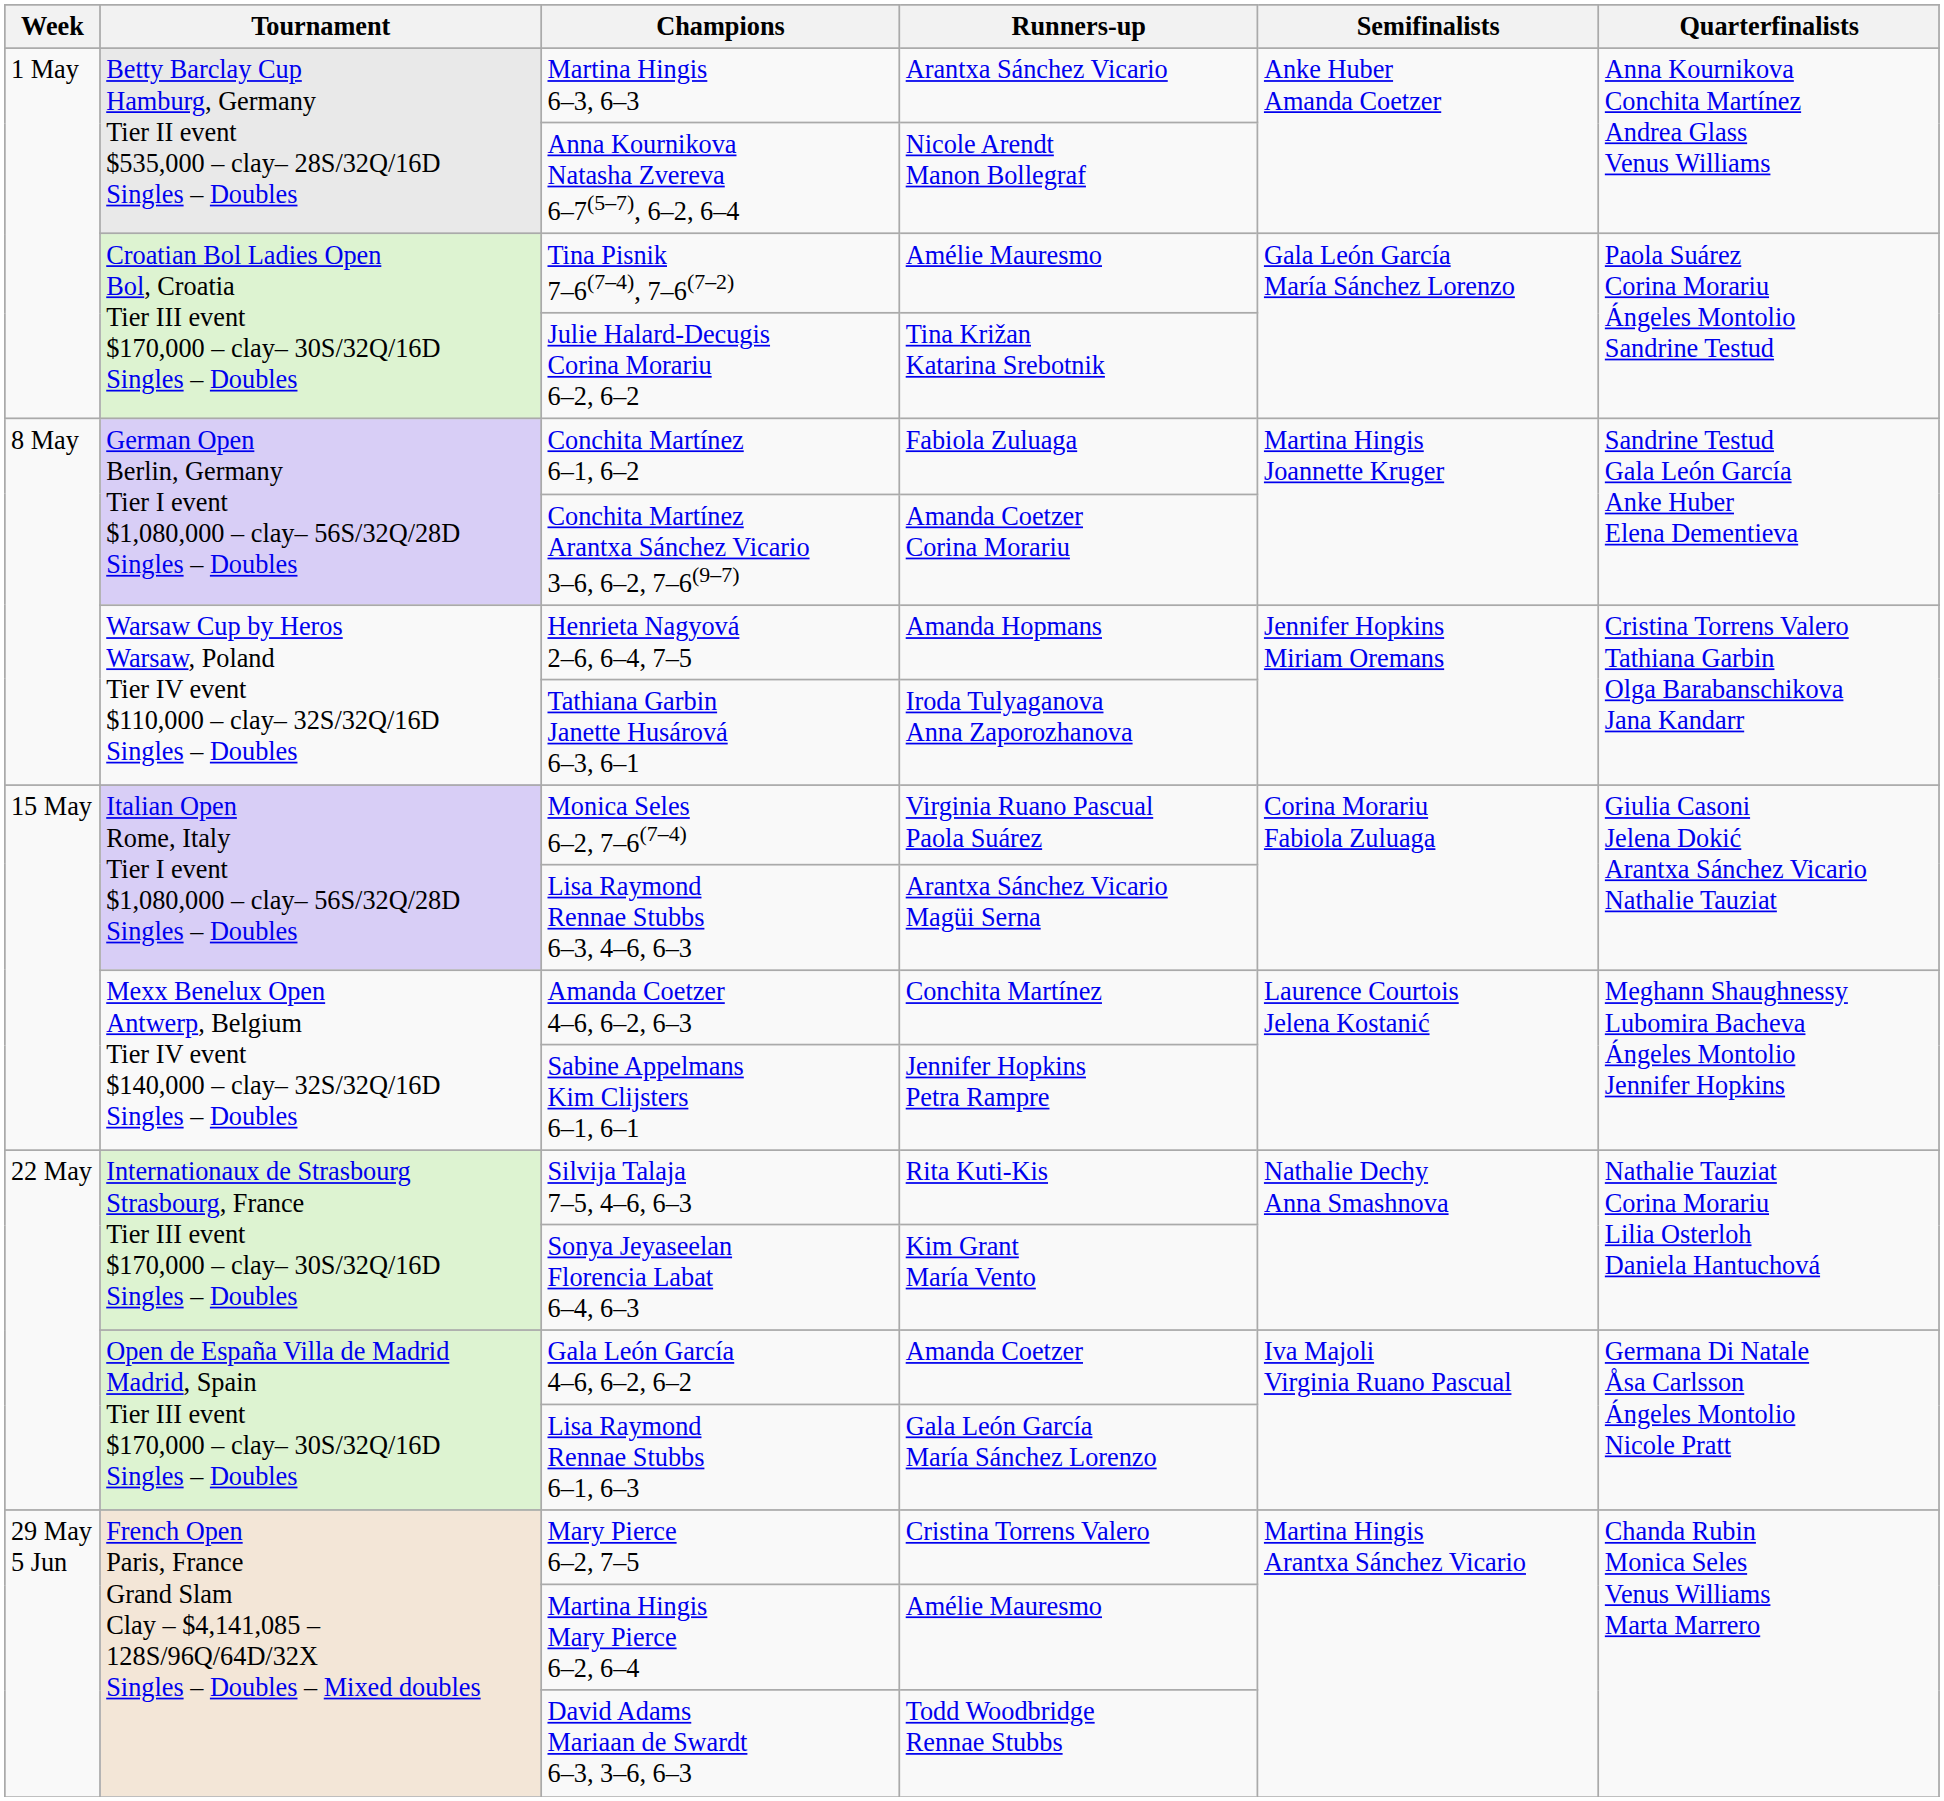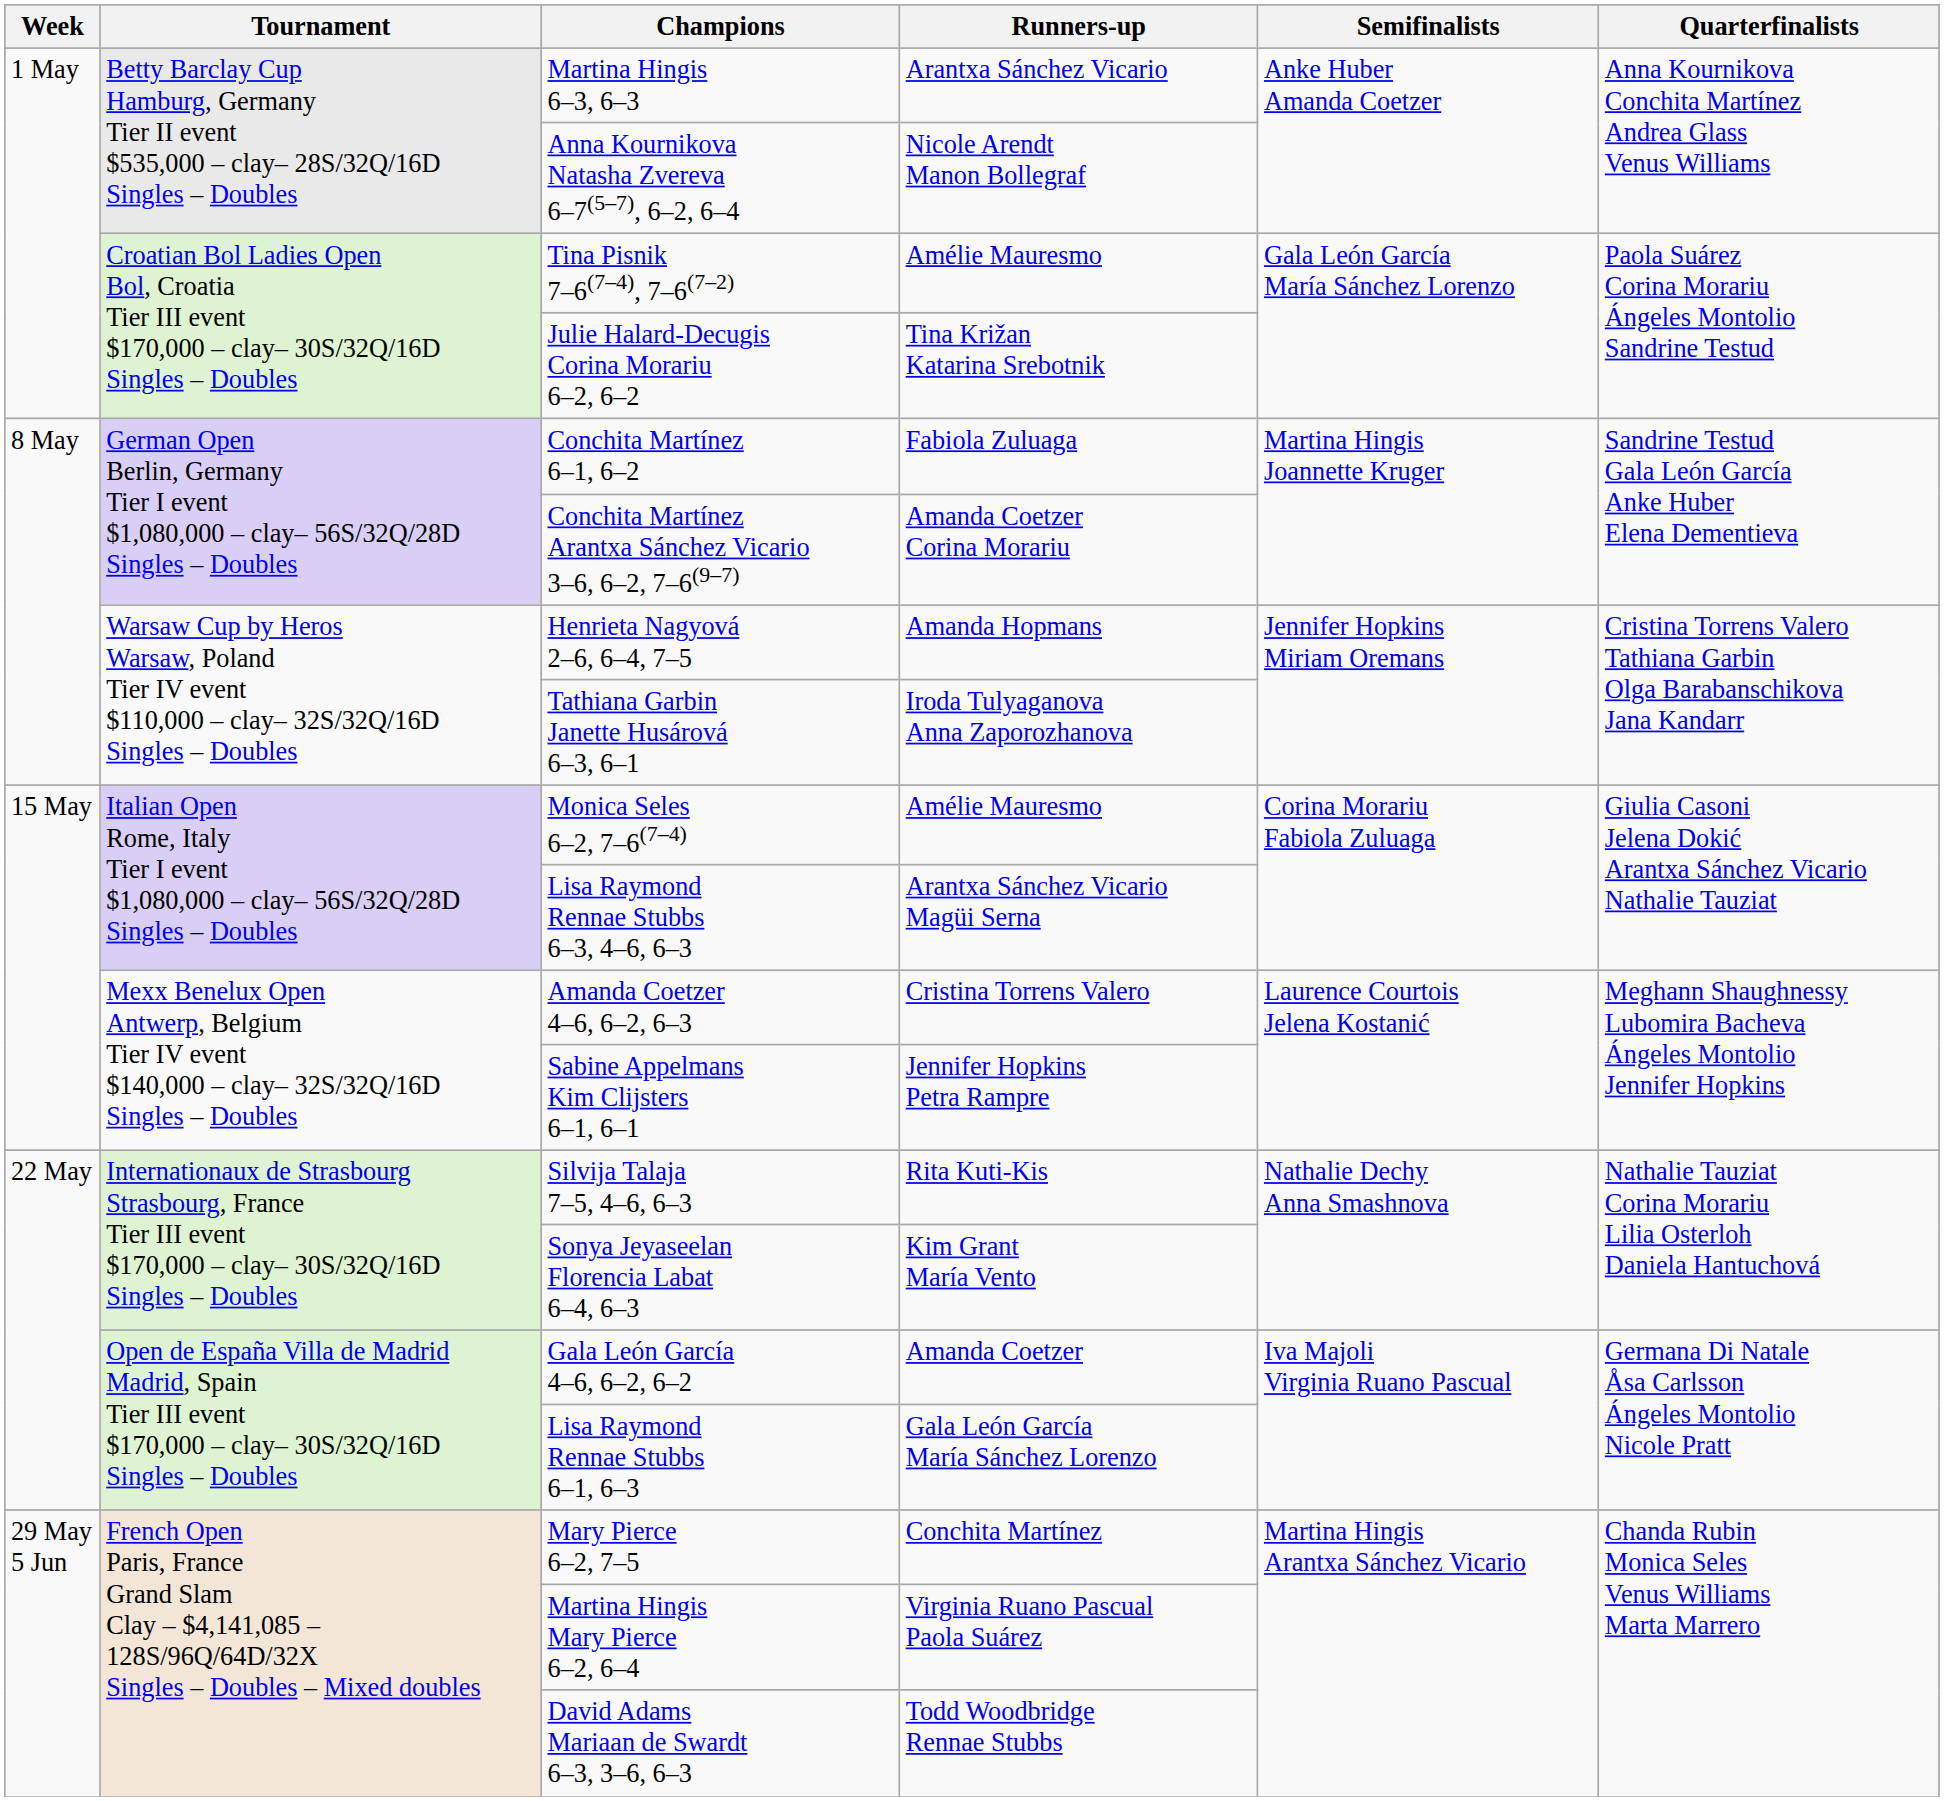 <table class=wikitable style=font-size:95%>
 <tr>
 <th style="width:48px;">Week</th>
 <th style="width:248px;">Tournament</th>
 <th style="width:200px;">Champions</th>
 <th style="width:200px;">Runners-up</th>
 <th style="width:190px;">Semifinalists</th>
 <th style="width:190px;">Quarterfinalists</th>
 </tr>
 <tr valign="top">
 <td rowspan=4>1 May</td>
 <td rowspan=2 bgcolor=#E9E9E9><a href='#'>Betty Barclay Cup</a><br> <a href='#'>Hamburg</a>, Germany <br>Tier II event <br> $535,000 – clay– 28S/32Q/16D<br><a href='#'>Singles</a> – <a href='#'>Doubles</a></td>
 <td> <a href='#'>Martina Hingis</a> <br> 6–3, 6–3</td>
 <td> <a href='#'>Arantxa Sánchez Vicario</a></td>
 <td rowspan=2> <a href='#'>Anke Huber</a><br> <a href='#'>Amanda Coetzer</a></td>
 <td rowspan=2> <a href='#'>Anna Kournikova</a>  <br>  <a href='#'>Conchita Martínez</a> <br> <a href='#'>Andrea Glass</a><br>   <a href='#'>Venus Williams</a></td>
 </tr>
 <tr valign="top">
 <td> <a href='#'>Anna Kournikova</a> <br>  <a href='#'>Natasha Zvereva</a><br>6–7<sup>(5–7)</sup>, 6–2, 6–4</td>
 <td> <a href='#'>Nicole Arendt</a> <br>  <a href='#'>Manon Bollegraf</a></td>
 </tr>
 <tr valign="top">
 <td rowspan=2 bgcolor=#DDF3D1><a href='#'>Croatian Bol Ladies Open</a><br> <a href='#'>Bol</a>, Croatia <br>Tier III event <br> $170,000 – clay– 30S/32Q/16D<br><a href='#'>Singles</a> – <a href='#'>Doubles</a></td>
 <td> <a href='#'>Tina Pisnik</a> <br> 7–6<sup>(7–4)</sup>, 7–6<sup>(7–2)</sup></td>
 <td> <a href='#'>Amélie Mauresmo</a></td>
 <td rowspan=2> <a href='#'>Gala León García</a><br> <a href='#'>María Sánchez Lorenzo</a></td>
 <td rowspan=2> <a href='#'>Paola Suárez</a>  <br>  <a href='#'>Corina Morariu</a> <br> <a href='#'>Ángeles Montolio</a><br>   <a href='#'>Sandrine Testud</a></td>
 </tr>
 <tr valign="top">
 <td> <a href='#'>Julie Halard-Decugis</a> <br>  <a href='#'>Corina Morariu</a><br>6–2, 6–2</td>
 <td> <a href='#'>Tina Križan</a> <br>  <a href='#'>Katarina Srebotnik</a></td>
 </tr>
 <tr valign="top">
 <td rowspan=4>8 May</td>
 <td rowspan=2 bgcolor=#d8cef6><a href='#'>German Open</a><br> Berlin, Germany <br>Tier I event <br> $1,080,000 – clay– 56S/32Q/28D<br><a href='#'>Singles</a> – <a href='#'>Doubles</a></td>
 <td> <a href='#'>Conchita Martínez</a> <br> 6–1, 6–2</td>
 <td> <a href='#'>Fabiola Zuluaga</a></td>
 <td rowspan=2> <a href='#'>Martina Hingis</a><br> <a href='#'>Joannette Kruger</a></td>
 <td rowspan=2> <a href='#'>Sandrine Testud</a>  <br>  <a href='#'>Gala León García</a> <br> <a href='#'>Anke Huber</a><br>   <a href='#'>Elena Dementieva</a></td>
 </tr>
 <tr valign="top">
 <td> <a href='#'>Conchita Martínez</a> <br>  <a href='#'>Arantxa Sánchez Vicario</a><br>3–6, 6–2, 7–6<sup>(9–7)</sup></td>
 <td> <a href='#'>Amanda Coetzer</a> <br>  <a href='#'>Corina Morariu</a></td>
 </tr>
 <tr valign="top">
 <td rowspan=2><a href='#'>Warsaw Cup by Heros</a><br> <a href='#'>Warsaw</a>, Poland <br>Tier IV event <br> $110,000 – clay– 32S/32Q/16D<br><a href='#'>Singles</a> – <a href='#'>Doubles</a></td>
 <td> <a href='#'>Henrieta Nagyová</a> <br>2–6, 6–4, 7–5</td>
 <td> <a href='#'>Amanda Hopmans</a></td>
 <td rowspan=2> <a href='#'>Jennifer Hopkins</a><br> <a href='#'>Miriam Oremans</a></td>
 <td rowspan=2> <a href='#'>Cristina Torrens Valero</a>  <br>  <a href='#'>Tathiana Garbin</a> <br> <a href='#'>Olga Barabanschikova</a><br>   <a href='#'>Jana Kandarr</a></td>
 </tr>
 <tr valign="top">
 <td> <a href='#'>Tathiana Garbin</a> <br>  <a href='#'>Janette Husárová</a><br>6–3, 6–1</td>
 <td> <a href='#'>Iroda Tulyaganova</a> <br>  <a href='#'>Anna Zaporozhanova</a></td>
 </tr>
 <tr valign="top">
 <td rowspan=4>15 May</td>
 <td rowspan=2 bgcolor=#d8cef6><a href='#'>Italian Open</a><br> Rome, Italy <br>Tier I event <br> $1,080,000 – clay– 56S/32Q/28D<br><a href='#'>Singles</a> – <a href='#'>Doubles</a></td>
 <td> <a href='#'>Monica Seles</a> <br> 6–2, 7–6<sup>(7–4)</sup></td>
-<td> <a href='#'>Virginia Ruano Pascual</a> <br>  <a href='#'>Paola Suárez</a></td>
+<td> <a href='#'>Amélie Mauresmo</a></td>
 <td rowspan=2> <a href='#'>Corina Morariu</a><br> <a href='#'>Fabiola Zuluaga</a></td>
 <td rowspan=2> <a href='#'>Giulia Casoni</a>  <br>  <a href='#'>Jelena Dokić</a> <br> <a href='#'>Arantxa Sánchez Vicario</a><br>   <a href='#'>Nathalie Tauziat</a></td>
 </tr>
 <tr valign="top">
 <td> <a href='#'>Lisa Raymond</a> <br>  <a href='#'>Rennae Stubbs</a><br>6–3, 4–6, 6–3</td>
 <td> <a href='#'>Arantxa Sánchez Vicario</a> <br>  <a href='#'>Magüi Serna</a></td>
 </tr>
 <tr valign="top">
 <td rowspan=2><a href='#'>Mexx Benelux Open</a><br> <a href='#'>Antwerp</a>, Belgium <br>Tier IV event <br> $140,000 – clay– 32S/32Q/16D<br><a href='#'>Singles</a> – <a href='#'>Doubles</a></td>
 <td> <a href='#'>Amanda Coetzer</a> <br> 4–6, 6–2, 6–3</td>
-<td> <a href='#'>Conchita Martínez</a></td>
+<td> <a href='#'>Cristina Torrens Valero</a></td>
 <td rowspan=2> <a href='#'>Laurence Courtois</a><br> <a href='#'>Jelena Kostanić</a></td>
 <td rowspan=2> <a href='#'>Meghann Shaughnessy</a>  <br>  <a href='#'>Lubomira Bacheva</a> <br> <a href='#'>Ángeles Montolio</a><br>   <a href='#'>Jennifer Hopkins</a></td>
 </tr>
 <tr valign="top">
 <td> <a href='#'>Sabine Appelmans</a> <br>  <a href='#'>Kim Clijsters</a><br>6–1, 6–1</td>
 <td> <a href='#'>Jennifer Hopkins</a> <br>  <a href='#'>Petra Rampre</a></td>
 </tr>
 <tr valign="top">
 <td rowspan=4>22 May</td>
 <td rowspan=2 bgcolor=#DDF3D1><a href='#'>Internationaux de Strasbourg</a><br> <a href='#'>Strasbourg</a>, France <br>Tier III event <br> $170,000 – clay– 30S/32Q/16D<br><a href='#'>Singles</a> – <a href='#'>Doubles</a></td>
 <td> <a href='#'>Silvija Talaja</a> <br> 7–5, 4–6, 6–3</td>
 <td> <a href='#'>Rita Kuti-Kis</a></td>
 <td rowspan=2> <a href='#'>Nathalie Dechy</a><br> <a href='#'>Anna Smashnova</a></td>
 <td rowspan=2> <a href='#'>Nathalie Tauziat</a>  <br>  <a href='#'>Corina Morariu</a> <br> <a href='#'>Lilia Osterloh</a><br>   <a href='#'>Daniela Hantuchová</a></td>
 </tr>
 <tr valign="top">
 <td> <a href='#'>Sonya Jeyaseelan</a> <br>  <a href='#'>Florencia Labat</a><br>6–4, 6–3</td>
 <td> <a href='#'>Kim Grant</a> <br>  <a href='#'>María Vento</a></td>
 </tr>
 <tr valign="top">
 <td rowspan=2 bgcolor=#DDF3D1><a href='#'>Open de España Villa de Madrid</a><br> <a href='#'>Madrid</a>, Spain <br>Tier III event <br> $170,000 – clay– 30S/32Q/16D<br><a href='#'>Singles</a> – <a href='#'>Doubles</a></td>
 <td> <a href='#'>Gala León García</a> <br> 4–6, 6–2, 6–2</td>
 <td> <a href='#'>Amanda Coetzer</a></td>
 <td rowspan=2> <a href='#'>Iva Majoli</a><br> <a href='#'>Virginia Ruano Pascual</a></td>
 <td rowspan=2> <a href='#'>Germana Di Natale</a>  <br>  <a href='#'>Åsa Carlsson</a> <br> <a href='#'>Ángeles Montolio</a><br>   <a href='#'>Nicole Pratt</a></td>
 </tr>
 <tr valign="top">
 <td> <a href='#'>Lisa Raymond</a> <br>  <a href='#'>Rennae Stubbs</a><br>6–1, 6–3</td>
 <td> <a href='#'>Gala León García</a> <br>  <a href='#'>María Sánchez Lorenzo</a></td>
 </tr>
 <tr valign="top">
 <td rowspan=3>29 May<br>5 Jun</td>
 <td rowspan=3 bgcolor=#F3E6D7><a href='#'>French Open</a><br> Paris, France <br>Grand Slam<br>Clay – $4,141,085 – 128S/96Q/64D/32X<br><a href='#'>Singles</a> – <a href='#'>Doubles</a> – <a href='#'>Mixed doubles</a></td>
 <td> <a href='#'>Mary Pierce</a> <br> 6–2, 7–5</td>
-<td> <a href='#'>Cristina Torrens Valero</a></td>
+<td> <a href='#'>Conchita Martínez</a></td>
 <td rowspan=3> <a href='#'>Martina Hingis</a><br> <a href='#'>Arantxa Sánchez Vicario</a></td>
 <td rowspan=3> <a href='#'>Chanda Rubin</a>  <br>  <a href='#'>Monica Seles</a> <br> <a href='#'>Venus Williams</a><br>   <a href='#'>Marta Marrero</a></td>
 </tr>
 <tr valign="top">
 <td> <a href='#'>Martina Hingis</a> <br>  <a href='#'>Mary Pierce</a><br>6–2, 6–4</td>
-<td> <a href='#'>Amélie Mauresmo</a></td>
+<td> <a href='#'>Virginia Ruano Pascual</a> <br>  <a href='#'>Paola Suárez</a></td>
 </tr>
 <tr valign="top">
 <td> <a href='#'>David Adams</a> <br>  <a href='#'>Mariaan de Swardt</a><br>6–3, 3–6, 6–3</td>
 <td> <a href='#'>Todd Woodbridge</a> <br>  <a href='#'>Rennae Stubbs</a></td>
 </tr>
 </table>
